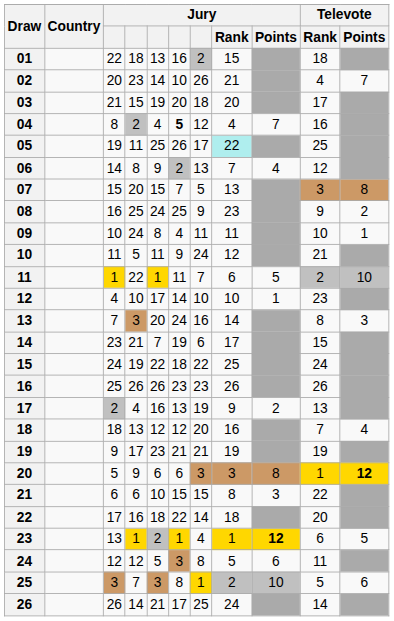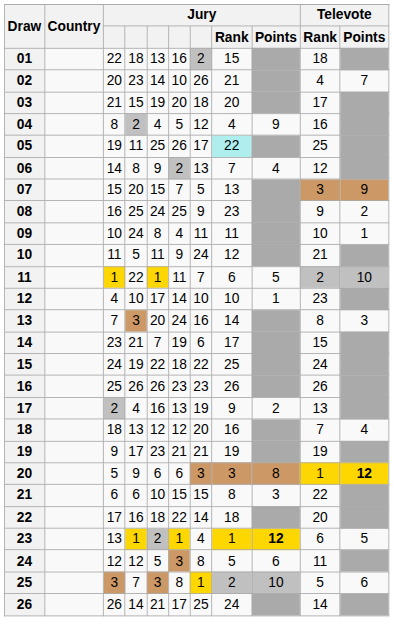 <table class="sortable wikitable collapsible plainrowheaders" style="text-align:center;">
 <tr>
 </tr>
 <tr>
 <th scope="col" rowspan="2">Draw</th>
 <th scope="col" rowspan="2">Country</th>
 <th scope="col" colspan="7">Jury</th>
 <th scope="col" colspan="2">Televote</th>
 </tr>
 <tr>
 <th scope="col"><small></small></th>
 <th scope="col"><small></small></th>
 <th scope="col"><small></small></th>
 <th scope="col"><small></small></th>
 <th scope="col"><small></small></th>
 <th scope="col">Rank</th>
 <th scope="col">Points</th>
 <th scope="col">Rank</th>
 <th scope="col">Points</th>
 </tr>
 <tr>
 <th scope="row" style="text-align:center;">01</th>
 <td style="text-align:left;"></td>
 <td>22</td>
 <td>18</td>
 <td>13</td>
 <td>16</td>
 <td style="background:silver;">2</td>
 <td>15</td>
 <td style="background:#AAAAAA;"></td>
 <td>18</td>
 <td style="background:#AAAAAA;"></td>
 </tr>
 <tr>
 <th scope="row" style="text-align:center;">02</th>
 <td style="text-align:left;"></td>
 <td>20</td>
 <td>23</td>
 <td>14</td>
 <td>10</td>
 <td>26</td>
 <td>21</td>
 <td style="background:#AAAAAA;"></td>
 <td>4</td>
 <td>7</td>
 </tr>
 <tr>
 <th scope="row" style="text-align:center;">03</th>
 <td style="text-align:left;"></td>
 <td>21</td>
 <td>15</td>
 <td>19</td>
 <td>20</td>
 <td>18</td>
 <td>20</td>
 <td style="background:#AAAAAA;"></td>
 <td>17</td>
 <td style="background:#AAAAAA;"></td>
 </tr>
 <tr>
 <th scope="row" style="text-align:center;">04</th>
 <td style="text-align:left;"></td>
 <td>8</td>
 <td style="background:silver;">2</td>
 <td>4</td>
-<td><strong>5</strong></td>
+<td>5</td>
 <td>12</td>
 <td>4</td>
-<td>7</td>
+<td>9</td>
 <td>16</td>
 <td style="background:#AAAAAA;"></td>
 </tr>
 <tr>
 <th scope="row" style="text-align:center;">05</th>
 <td style="text-align:left;"></td>
 <td>19</td>
 <td>11</td>
 <td>25</td>
 <td>26</td>
 <td>17</td>
 <td style="background: paleturquoise;">22</td>
 <td style="background:#AAAAAA;"></td>
 <td>25</td>
 <td style="background:#AAAAAA;"></td>
 </tr>
 <tr>
 <th scope="row" style="text-align:center;">06</th>
 <td style="text-align:left;"></td>
 <td>14</td>
 <td>8</td>
 <td>9</td>
 <td style="background:silver;">2</td>
 <td>13</td>
 <td>7</td>
 <td>4</td>
 <td>12</td>
 <td style="background:#AAAAAA;"></td>
 </tr>
 <tr>
 <th scope="row" style="text-align:center;">07</th>
 <td style="text-align:left;"></td>
 <td>15</td>
 <td>20</td>
 <td>15</td>
 <td>7</td>
 <td>5</td>
 <td>13</td>
 <td style="background:#AAAAAA;"></td>
 <td style="background:#CC9966;">3</td>
-<td style="background:#CC9966;">8</td>
+<td style="background:#CC9966;">9</td>
 </tr>
 <tr>
 <th scope="row" style="text-align:center;">08</th>
 <td style="text-align:left;"></td>
 <td>16</td>
 <td>25</td>
 <td>24</td>
 <td>25</td>
 <td>9</td>
 <td>23</td>
 <td style="background:#AAAAAA;"></td>
 <td>9</td>
 <td>2</td>
 </tr>
 <tr>
 <th scope="row" style="text-align:center;">09</th>
 <td style="text-align:left;"></td>
 <td>10</td>
 <td>24</td>
 <td>8</td>
 <td>4</td>
 <td>11</td>
 <td>11</td>
 <td style="background:#AAAAAA;"></td>
 <td>10</td>
 <td>1</td>
 </tr>
 <tr>
 <th scope="row" style="text-align:center;">10</th>
 <td style="text-align:left;"></td>
 <td>11</td>
 <td>5</td>
 <td>11</td>
 <td>9</td>
 <td>24</td>
 <td>12</td>
 <td style="background:#AAAAAA;"></td>
 <td>21</td>
 <td style="background:#AAAAAA;"></td>
 </tr>
 <tr>
 <th scope="row" style="text-align:center;">11</th>
 <td style="text-align:left;"></td>
 <td style="background:gold;">1</td>
 <td>22</td>
 <td style="background:gold;">1</td>
 <td>11</td>
 <td>7</td>
 <td>6</td>
 <td>5</td>
 <td style="background:silver;">2</td>
 <td style="background:silver;">10</td>
 </tr>
 <tr>
 <th scope="row" style="text-align:center;">12</th>
 <td style="text-align:left;"></td>
 <td>4</td>
 <td>10</td>
 <td>17</td>
 <td>14</td>
 <td>10</td>
 <td>10</td>
 <td>1</td>
 <td>23</td>
 <td style="background:#AAAAAA;"></td>
 </tr>
 <tr>
 <th scope="row" style="text-align:center;">13</th>
 <td style="text-align:left;"></td>
 <td>7</td>
 <td style="background:#CC9966;">3</td>
 <td>20</td>
 <td>24</td>
 <td>16</td>
 <td>14</td>
 <td style="background:#AAAAAA;"></td>
 <td>8</td>
 <td>3</td>
 </tr>
 <tr>
 <th scope="row" style="text-align:center;">14</th>
 <td style="text-align:left;"></td>
 <td>23</td>
 <td>21</td>
 <td>7</td>
 <td>19</td>
 <td>6</td>
 <td>17</td>
 <td style="background:#AAAAAA;"></td>
 <td>15</td>
 <td style="background:#AAAAAA;"></td>
 </tr>
 <tr>
 <th scope="row" style="text-align:center;">15</th>
 <td style="text-align:left;"></td>
 <td>24</td>
 <td>19</td>
 <td>22</td>
 <td>18</td>
 <td>22</td>
 <td>25</td>
 <td style="background:#AAAAAA;"></td>
 <td>24</td>
 <td style="background:#AAAAAA;"></td>
 </tr>
 <tr>
 <th scope="row" style="text-align:center;">16</th>
 <td style="text-align:left;"></td>
 <td>25</td>
 <td>26</td>
 <td>26</td>
 <td>23</td>
 <td>23</td>
 <td>26</td>
 <td style="background:#AAAAAA;"></td>
 <td>26</td>
 <td style="background:#AAAAAA;"></td>
 </tr>
 <tr>
 <th scope="row" style="text-align:center;">17</th>
 <td style="text-align:left;"></td>
 <td style="background:silver;">2</td>
 <td>4</td>
 <td>16</td>
 <td>13</td>
 <td>19</td>
 <td>9</td>
 <td>2</td>
 <td>13</td>
 <td style="background:#AAAAAA;"></td>
 </tr>
 <tr>
 <th scope="row" style="text-align:center;">18</th>
 <td style="text-align:left;"></td>
 <td>18</td>
 <td>13</td>
 <td>12</td>
 <td>12</td>
 <td>20</td>
 <td>16</td>
 <td style="background:#AAAAAA;"></td>
 <td>7</td>
 <td>4</td>
 </tr>
 <tr>
 <th scope="row" style="text-align:center;">19</th>
 <td style="text-align:left;"></td>
 <td>9</td>
 <td>17</td>
 <td>23</td>
 <td>21</td>
 <td>21</td>
 <td>19</td>
 <td style="background:#AAAAAA;"></td>
 <td>19</td>
 <td style="background:#AAAAAA;"></td>
 </tr>
 <tr>
 <th scope="row" style="text-align:center;">20</th>
 <td style="text-align:left;"></td>
 <td>5</td>
 <td>9</td>
 <td>6</td>
 <td>6</td>
 <td style="background:#CC9966;">3</td>
 <td style="background:#CC9966;">3</td>
 <td style="background:#CC9966;">8</td>
 <td style="background:gold;">1</td>
 <td style="background:gold;"><strong>12</strong></td>
 </tr>
 <tr>
 <th scope="row" style="text-align:center;">21</th>
 <td style="text-align:left;"></td>
 <td>6</td>
 <td>6</td>
 <td>10</td>
 <td>15</td>
 <td>15</td>
 <td>8</td>
 <td>3</td>
 <td>22</td>
 <td style="background:#AAAAAA;"></td>
 </tr>
 <tr>
 <th scope="row" style="text-align:center;">22</th>
 <td style="text-align:left;"></td>
 <td>17</td>
 <td>16</td>
 <td>18</td>
 <td>22</td>
 <td>14</td>
 <td>18</td>
 <td style="background:#AAAAAA;"></td>
 <td>20</td>
 <td style="background:#AAAAAA;"></td>
 </tr>
 <tr>
 <th scope="row" style="text-align:center;">23</th>
 <td style="text-align:left;"></td>
 <td>13</td>
 <td style="background:gold;">1</td>
 <td style="background:silver;">2</td>
 <td style="background:gold;">1</td>
 <td>4</td>
 <td style="background:gold;">1</td>
 <td style="background:gold;"><strong>12</strong></td>
 <td>6</td>
 <td>5</td>
 </tr>
 <tr>
 <th scope="row" style="text-align:center;">24</th>
 <td style="text-align:left;"></td>
 <td>12</td>
 <td>12</td>
 <td>5</td>
 <td style="background:#CC9966;">3</td>
 <td>8</td>
 <td>5</td>
 <td>6</td>
 <td>11</td>
 <td style="background:#AAAAAA;"></td>
 </tr>
 <tr>
 <th scope="row" style="text-align:center;">25</th>
 <td style="text-align:left;"></td>
 <td style="background:#CC9966;">3</td>
 <td>7</td>
 <td style="background:#CC9966;">3</td>
 <td>8</td>
 <td style="background:gold;">1</td>
 <td style="background:silver;">2</td>
 <td style="background:silver;">10</td>
 <td>5</td>
 <td>6</td>
 </tr>
 <tr>
 <th scope="row" style="text-align:center;">26</th>
 <td style="text-align:left;"></td>
 <td>26</td>
 <td>14</td>
 <td>21</td>
 <td>17</td>
 <td>25</td>
 <td>24</td>
 <td style="background:#AAAAAA;"></td>
 <td>14</td>
 <td style="background:#AAAAAA;"></td>
 </tr>
 </table>
